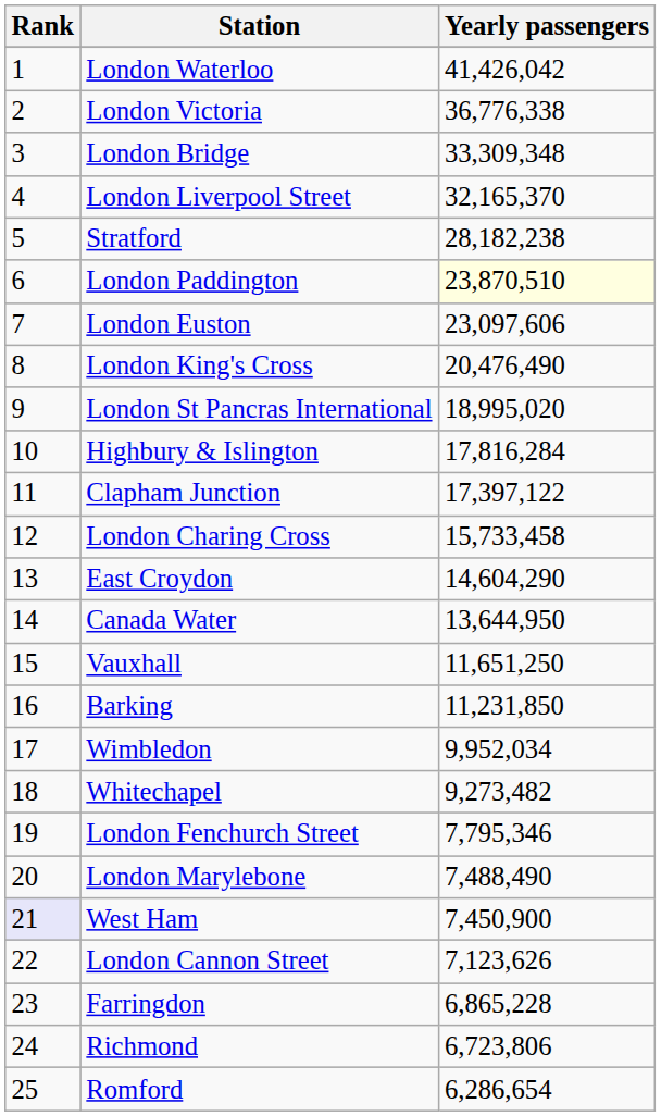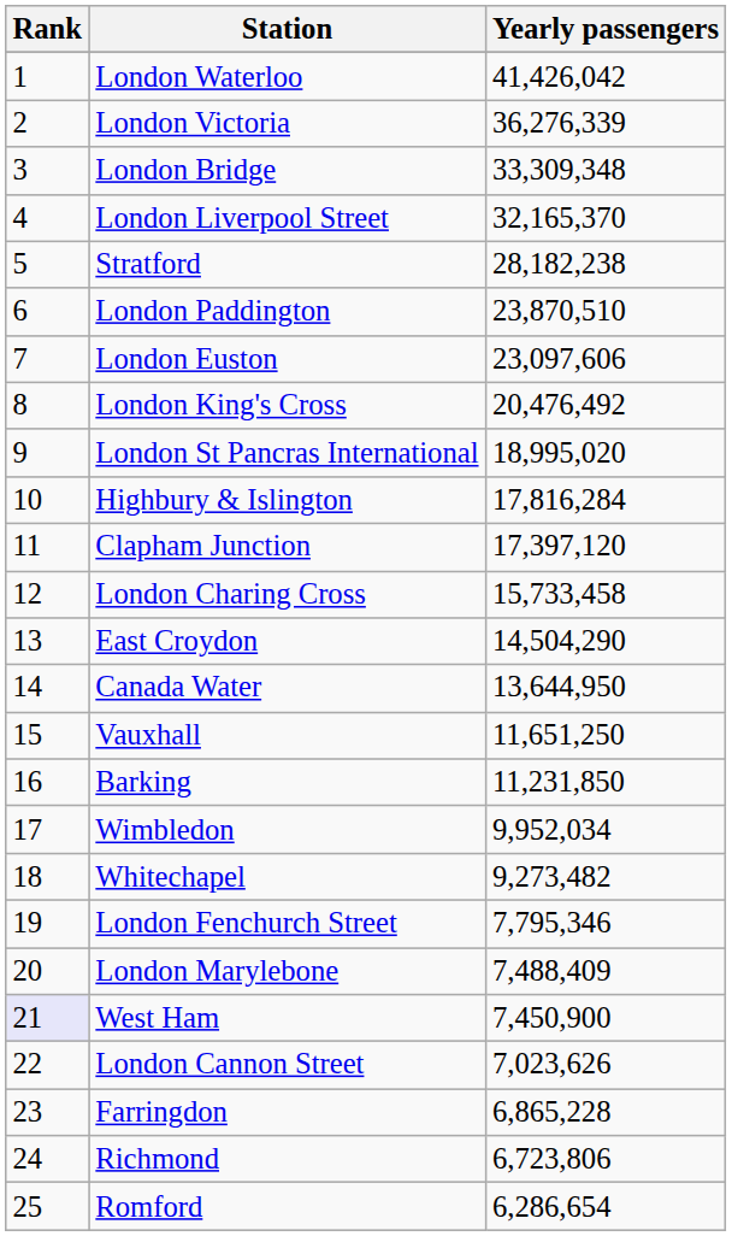 <table class="wikitable sortable">
 <tr>
 <th>Rank</th>
 <th>Station</th>
 <th>Yearly passengers</th>
 </tr>
 <tr>
 </tr>
 <tr>
 <td>1</td>
 <td><a href='#'>London Waterloo</a></td>
 <td>41,426,042</td>
 </tr>
 <tr>
 <td>2</td>
 <td><a href='#'>London Victoria</a></td>
-<td>36,776,338</td>
+<td>36,276,339</td>
 </tr>
 <tr>
 <td>3</td>
 <td><a href='#'>London Bridge</a></td>
 <td>33,309,348</td>
 </tr>
 <tr>
 <td>4</td>
 <td><a href='#'>London Liverpool Street</a></td>
 <td>32,165,370</td>
 </tr>
 <tr>
 <td>5</td>
 <td><a href='#'>Stratford</a></td>
 <td>28,182,238</td>
 </tr>
 <tr>
 <td>6</td>
 <td><a href='#'>London Paddington</a></td>
-<td style="background: lightyellow;">23,870,510</td>
+<td>23,870,510</td>
 </tr>
 <tr>
 <td>7</td>
 <td><a href='#'>London Euston</a></td>
 <td>23,097,606</td>
 </tr>
 <tr>
 <td>8</td>
 <td><a href='#'>London King's Cross</a></td>
-<td>20,476,490</td>
+<td>20,476,492</td>
 </tr>
 <tr>
 <td>9</td>
 <td><a href='#'>London St Pancras International</a></td>
 <td>18,995,020</td>
 </tr>
 <tr>
 <td>10</td>
 <td><a href='#'>Highbury & Islington</a></td>
 <td>17,816,284</td>
 </tr>
 <tr>
 <td>11</td>
 <td><a href='#'>Clapham Junction</a></td>
-<td>17,397,122</td>
+<td>17,397,120</td>
 </tr>
 <tr>
 <td>12</td>
 <td><a href='#'>London Charing Cross</a></td>
 <td>15,733,458</td>
 </tr>
 <tr>
 <td>13</td>
 <td><a href='#'>East Croydon</a></td>
-<td>14,604,290</td>
+<td>14,504,290</td>
 </tr>
 <tr>
 <td>14</td>
 <td><a href='#'>Canada Water</a></td>
 <td>13,644,950</td>
 </tr>
 <tr>
 <td>15</td>
 <td><a href='#'>Vauxhall</a></td>
 <td>11,651,250</td>
 </tr>
 <tr>
 <td>16</td>
 <td><a href='#'>Barking</a></td>
 <td>11,231,850</td>
 </tr>
 <tr>
 <td>17</td>
 <td><a href='#'>Wimbledon</a></td>
 <td>9,952,034</td>
 </tr>
 <tr>
 <td>18</td>
 <td><a href='#'>Whitechapel</a></td>
 <td>9,273,482</td>
 </tr>
 <tr>
 <td>19</td>
 <td><a href='#'>London Fenchurch Street</a></td>
 <td>7,795,346</td>
 </tr>
 <tr>
 <td>20</td>
 <td><a href='#'>London Marylebone</a></td>
-<td>7,488,490</td>
+<td>7,488,409</td>
 </tr>
 <tr>
 <td style="background: lavender;">21</td>
 <td><a href='#'>West Ham</a></td>
 <td>7,450,900</td>
 </tr>
 <tr>
 <td>22</td>
 <td><a href='#'>London Cannon Street</a></td>
-<td>7,123,626</td>
+<td>7,023,626</td>
 </tr>
 <tr>
 <td>23</td>
 <td><a href='#'>Farringdon</a></td>
 <td>6,865,228</td>
 </tr>
 <tr>
 <td>24</td>
 <td><a href='#'>Richmond</a></td>
 <td>6,723,806</td>
 </tr>
 <tr>
 <td>25</td>
 <td><a href='#'>Romford</a></td>
 <td>6,286,654</td>
 </tr>
 </table>
